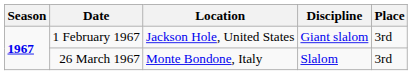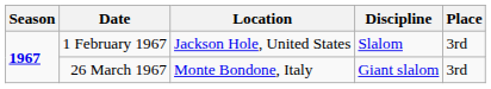 <table class=wikitable style="font-size:95%;" style="text-align:center">
 <tr>
 <th>Season</th>
 <th>Date</th>
 <th>Location</th>
 <th>Discipline</th>
 <th>Place</th>
 </tr>
 <tr>
 <td rowspan=2><strong><a href='#'>1967</a></strong></td>
 <td align=right>1 February 1967</td>
 <td align=left> <a href='#'>Jackson Hole</a>, United States</td>
-<td><a href='#'>Giant slalom</a></td>
+<td><a href='#'>Slalom</a></td>
 <td>3rd</td>
 </tr>
 <tr>
 <td align=right>26 March 1967</td>
 <td align=left> <a href='#'>Monte Bondone</a>, Italy</td>
-<td><a href='#'>Slalom</a></td>
+<td><a href='#'>Giant slalom</a></td>
 <td>3rd</td>
 </tr>
 </table>
